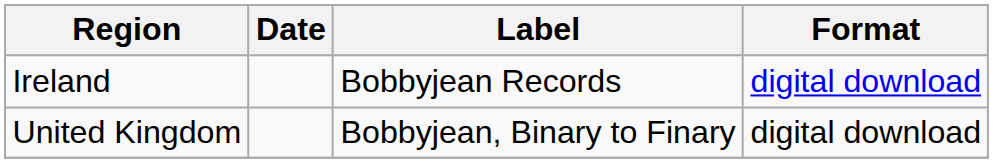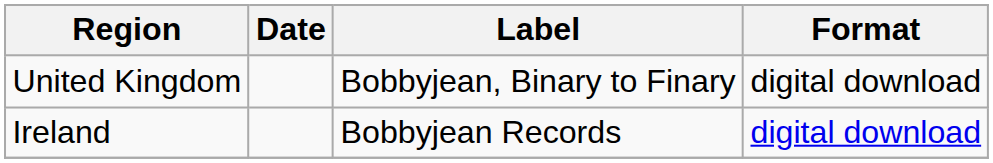 <table class=wikitable>
 <tr>
 <th>Region</th>
 <th>Date</th>
 <th>Label</th>
 <th>Format</th>
 </tr>
 <tr>
+<td>United Kingdom</td>
+<td></td>
+<td>Bobbyjean, Binary to Finary</td>
+<td>digital download</td>
+</tr>
+<tr>
 <td>Ireland</td>
 <td></td>
 <td>Bobbyjean Records</td>
 <td><a href='#'>digital download</a></td>
 </tr>
 <tr>
-<td>United Kingdom</td>
-<td></td>
-<td>Bobbyjean, Binary to Finary</td>
-<td>digital download</td>
-</tr>
-<tr>
 </tr>
 </table>
